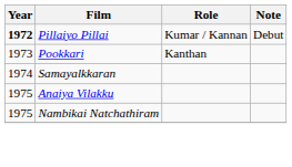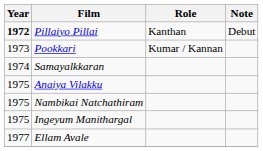 <table class="wikitable sortable">
 <tr>
 <th>Year</th>
 <th>Film</th>
 <th>Role</th>
 <th>Note</th>
 </tr>
 <tr>
 <td><strong>1972</strong></td>
 <td><em><a href='#'>Pillaiyo Pillai</a></em></td>
-<td>Kumar / Kannan</td>
+<td>Kanthan</td>
 <td>Debut</td>
 </tr>
 <tr>
 <td>1973</td>
 <td><em><a href='#'>Pookkari</a></em></td>
-<td>Kanthan</td>
+<td>Kumar / Kannan</td>
 <td></td>
 </tr>
 <tr>
 <td>1974</td>
 <td><em>Samayalkkaran</em></td>
 <td></td>
 <td></td>
 </tr>
 <tr>
 <td>1975</td>
 <td><em><a href='#'>Anaiya Vilakku</a></em></td>
 <td></td>
 <td></td>
 </tr>
 <tr>
 <td>1975</td>
 <td><em>Nambikai Natchathiram</em></td>
 <td></td>
 <td></td>
 </tr>
 <tr>
+<td>1975</td>
+<td><em>Ingeyum Manithargal</em></td>
+<td></td>
+<td></td>
+</tr>
+<tr>
+<td>1977</td>
+<td><em>Ellam Avale</em></td>
+<td></td>
+<td></td>
+</tr>
+<tr>
 </tr>
 </table>
